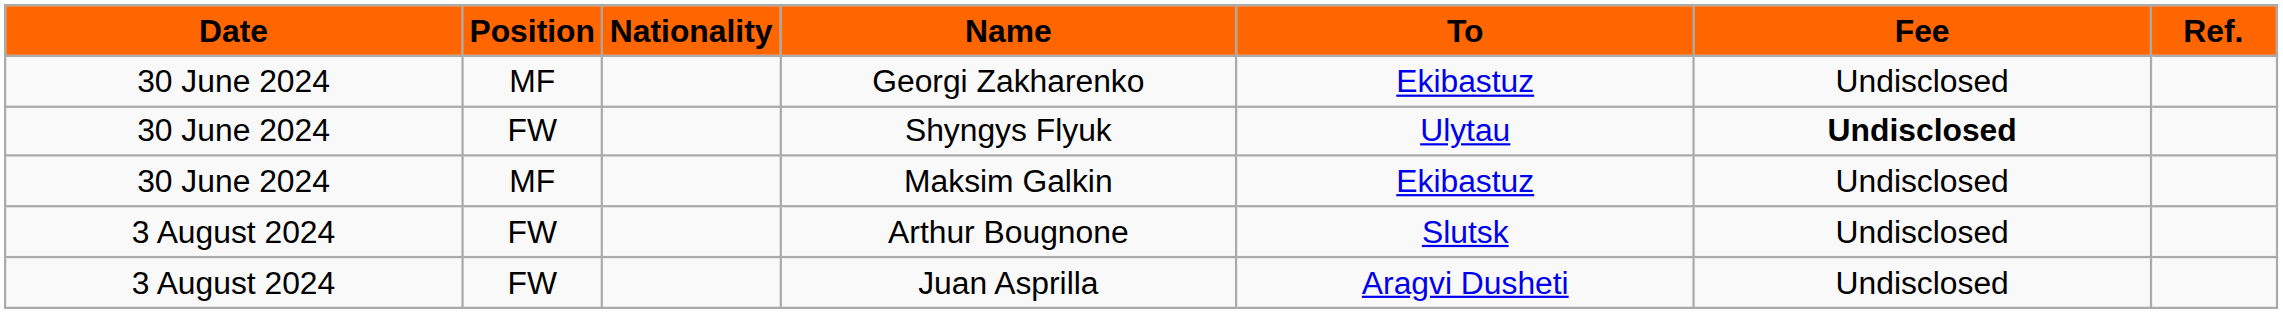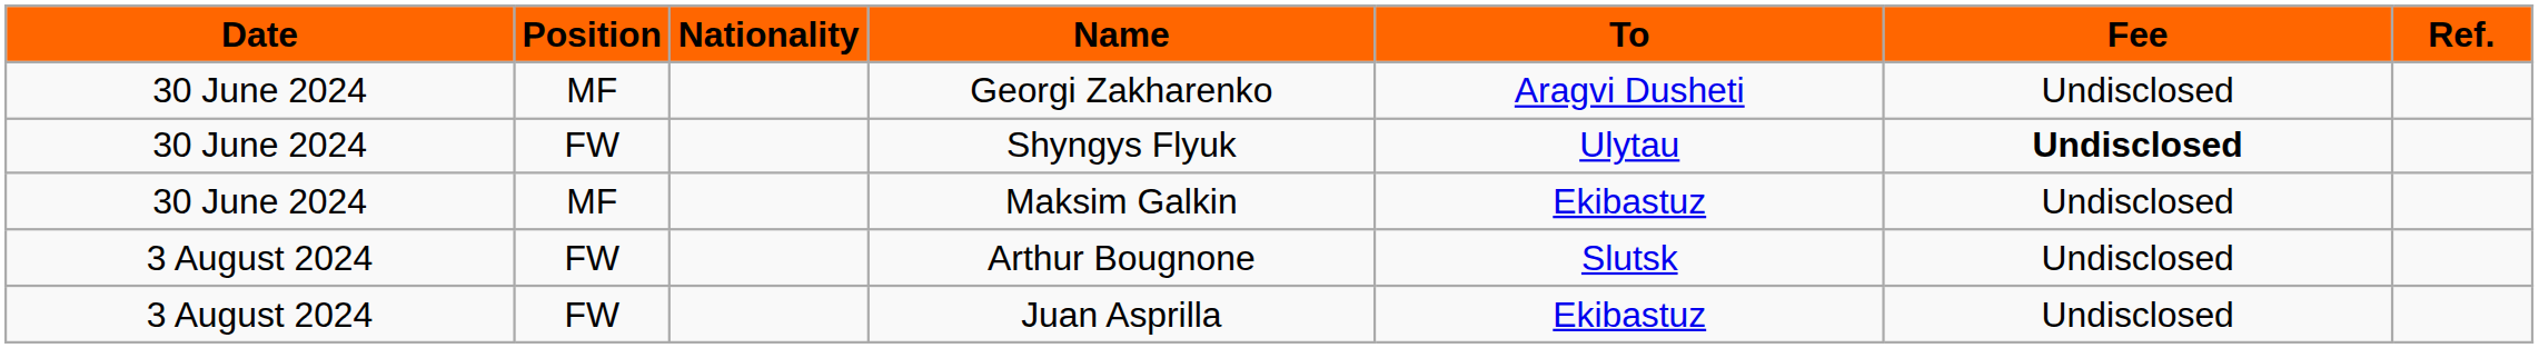 <table class="wikitable"  style="text-align:center; font-size:90%; ">
 <tr>
 <th style="background:#FF6600; color:black; width:200px;">Date</th>
 <th style="background:#FF6600; color:black; width:50px;">Position</th>
 <th style="background:#FF6600; color:black; width:50px;">Nationality</th>
 <th style="background:#FF6600; color:black; width:200px;">Name</th>
 <th style="background:#FF6600; color:black; width:200px;">To</th>
 <th style="background:#FF6600; color:black; width:200px;">Fee</th>
 <th style="background:#FF6600; color:black; width:50px;">Ref.</th>
 </tr>
 <tr>
 <td>30 June 2024</td>
 <td>MF</td>
 <td></td>
 <td>Georgi Zakharenko</td>
-<td><a href='#'>Ekibastuz</a></td>
+<td><a href='#'>Aragvi Dusheti</a></td>
 <td>Undisclosed</td>
 <td></td>
 </tr>
 <tr>
 <td>30 June 2024</td>
 <td>FW</td>
 <td></td>
 <td>Shyngys Flyuk</td>
 <td><a href='#'>Ulytau</a></td>
 <td><strong>Undisclosed</strong></td>
 <td></td>
 </tr>
 <tr>
 <td>30 June 2024</td>
 <td>MF</td>
 <td></td>
 <td>Maksim Galkin</td>
 <td><a href='#'>Ekibastuz</a></td>
 <td>Undisclosed</td>
 <td></td>
 </tr>
 <tr>
 <td>3 August 2024</td>
 <td>FW</td>
 <td></td>
 <td>Arthur Bougnone</td>
 <td><a href='#'>Slutsk</a></td>
 <td>Undisclosed</td>
 <td></td>
 </tr>
 <tr>
 <td>3 August 2024</td>
 <td>FW</td>
 <td></td>
 <td>Juan Asprilla</td>
-<td><a href='#'>Aragvi Dusheti</a></td>
+<td><a href='#'>Ekibastuz</a></td>
 <td>Undisclosed</td>
 <td></td>
 </tr>
 </table>
